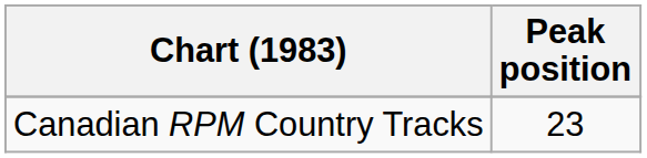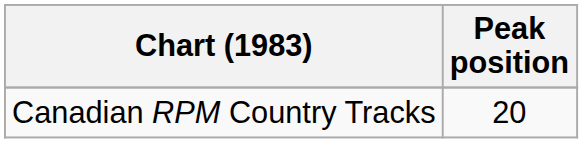 <table class="wikitable sortable">
 <tr>
 <th align="left">Chart (1983)</th>
 <th align="center">Peak<br>position</th>
 </tr>
 <tr>
 </tr>
 <tr>
 <td align="left">Canadian <em>RPM</em> Country Tracks</td>
-<td align="center">23</td>
+<td align="center">20</td>
 </tr>
 </table>
